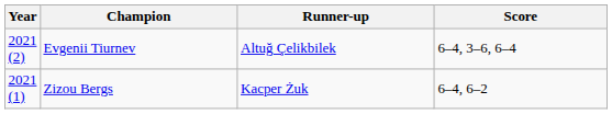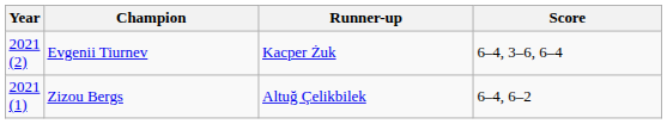 <table class="wikitable" style="font-size:90%">
 <tr>
 <th>Year</th>
 <th width="200">Champion</th>
 <th width="200">Runner-up</th>
 <th width="175">Score</th>
 </tr>
 <tr>
 <td><a href='#'>2021 (2)</a></td>
 <td> <a href='#'>Evgenii Tiurnev</a></td>
-<td> <a href='#'>Altuğ Çelikbilek</a></td>
+<td> <a href='#'>Kacper Żuk</a></td>
 <td>6–4, 3–6, 6–4</td>
 </tr>
 <tr>
 <td><a href='#'>2021 (1)</a></td>
 <td> <a href='#'>Zizou Bergs</a></td>
-<td> <a href='#'>Kacper Żuk</a></td>
+<td> <a href='#'>Altuğ Çelikbilek</a></td>
 <td>6–4, 6–2</td>
 </tr>
 </table>
